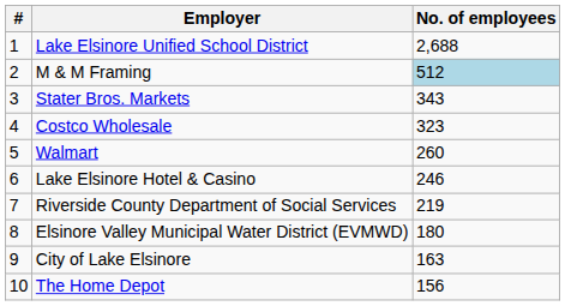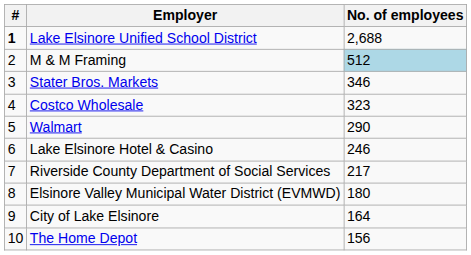 <table class="wikitable">
 <tr>
 <th>#</th>
 <th>Employer</th>
 <th>No. of employees</th>
 </tr>
 <tr>
-<td>1</td>
+<td><strong>1</strong></td>
 <td><a href='#'>Lake Elsinore Unified School District</a></td>
 <td>2,688</td>
 </tr>
 <tr>
 <td>2</td>
 <td>M & M Framing</td>
 <td style="background: lightblue;">512</td>
 </tr>
 <tr>
 <td>3</td>
 <td><a href='#'>Stater Bros. Markets</a></td>
-<td>343</td>
+<td>346</td>
 </tr>
 <tr>
 <td>4</td>
 <td><a href='#'>Costco Wholesale</a></td>
 <td>323</td>
 </tr>
 <tr>
 <td>5</td>
 <td><a href='#'>Walmart</a></td>
-<td>260</td>
+<td>290</td>
 </tr>
 <tr>
 <td>6</td>
 <td>Lake Elsinore Hotel & Casino</td>
 <td>246</td>
 </tr>
 <tr>
 <td>7</td>
 <td>Riverside County Department of Social Services</td>
-<td>219</td>
+<td>217</td>
 </tr>
 <tr>
 <td>8</td>
 <td>Elsinore Valley Municipal Water District (EVMWD)</td>
 <td>180</td>
 </tr>
 <tr>
 <td>9</td>
 <td>City of Lake Elsinore</td>
-<td>163</td>
+<td>164</td>
 </tr>
 <tr>
 <td>10</td>
 <td><a href='#'>The Home Depot</a></td>
 <td>156</td>
 </tr>
 </table>
